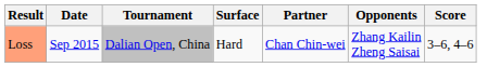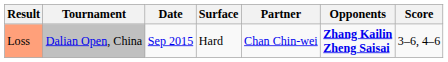 <table class="sortable wikitable" style=font-size:97%>
 <tr>
 <th>Result</th>
+<th>Tournament</th>
 <th>Date</th>
-<th>Tournament</th>
 <th>Surface</th>
 <th>Partner</th>
 <th>Opponents</th>
 <th class="unsortable">Score</th>
 </tr>
 <tr>
 <td style="background:#ffa07a;">Loss</td>
+<td style="background:silver;"><a href='#'>Dalian Open</a>, China</td>
 <td><a href='#'>Sep 2015</a></td>
-<td style="background:silver;"><a href='#'>Dalian Open</a>, China</td>
 <td>Hard</td>
 <td> <a href='#'>Chan Chin-wei</a></td>
-<td> <a href='#'>Zhang Kailin</a> <br>  <a href='#'>Zheng Saisai</a></td>
+<td><strong> <a href='#'>Zhang Kailin</a> <br>  <a href='#'>Zheng Saisai</a></strong></td>
 <td>3–6, 4–6</td>
 </tr>
 </table>
